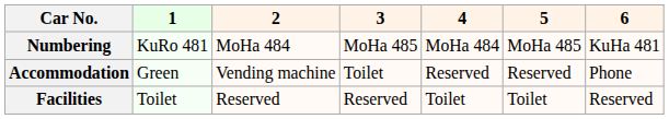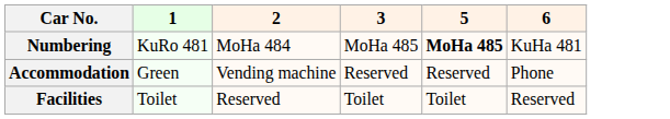 <table class="wikitable">
 <tr>
 <th>Car No.</th>
 <th style="background: #E6FFE6">1</th>
 <th style="background: #FFF2E6">2</th>
 <th style="background: #FFF2E6">3</th>
-<th style="background: #FFF2E6">4</th>
 <th style="background: #FFF2E6">5</th>
 <th style="background: #FFF2E6">6</th>
 </tr>
 <tr>
 <th>Numbering</th>
 <td style="background: #F5FFF5">KuRo 481</td>
 <td style="background: #FFFAF5">MoHa 484</td>
 <td style="background: #FFFAF5">MoHa 485</td>
-<td style="background: #FFFAF5">MoHa 484</td>
-<td style="background: #FFFAF5">MoHa 485</td>
+<td style="background: #FFFAF5"><strong>MoHa 485</strong></td>
 <td style="background: #FFFAF5">KuHa 481</td>
 </tr>
 <tr>
 <th>Accommodation</th>
 <td style="background: #F5FFF5"> Green</td>
 <td style="background: #FFFAF5">Vending machine</td>
-<td style="background: #FFFAF5">Toilet</td>
 <td style="background: #FFFAF5"> Reserved</td>
 <td style="background: #FFFAF5"> Reserved</td>
 <td style="background: #FFFAF5">Phone</td>
 </tr>
 <tr>
 <th>Facilities</th>
 <td style="background: #F5FFF5">Toilet</td>
 <td style="background: #FFFAF5"> Reserved</td>
-<td style="background: #FFFAF5"> Reserved</td>
 <td style="background: #FFFAF5">Toilet</td>
 <td style="background: #FFFAF5">Toilet</td>
 <td style="background: #FFFAF5"> Reserved</td>
 </tr>
 </table>
